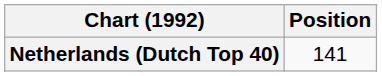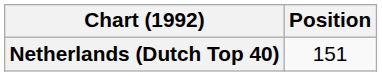 <table class="wikitable plainrowheaders" style="text-align:center">
 <tr>
 <th>Chart (1992)</th>
 <th>Position</th>
 </tr>
 <tr>
 <th scope="row">Netherlands (Dutch Top 40)</th>
-<td>141</td>
+<td>151</td>
 </tr>
 </table>
